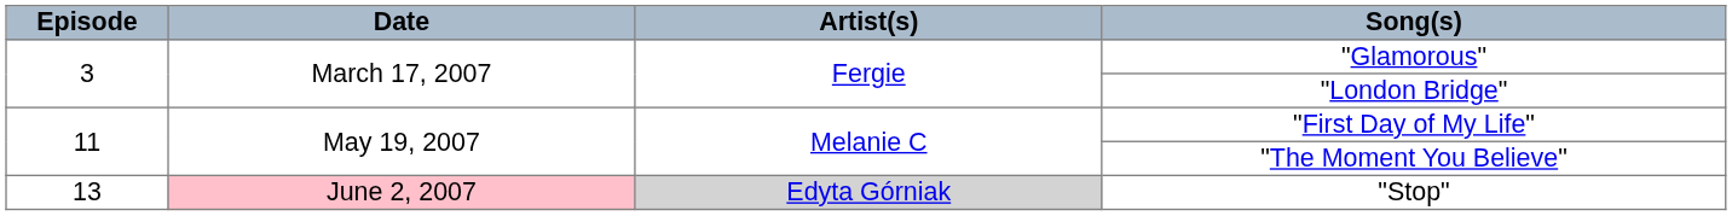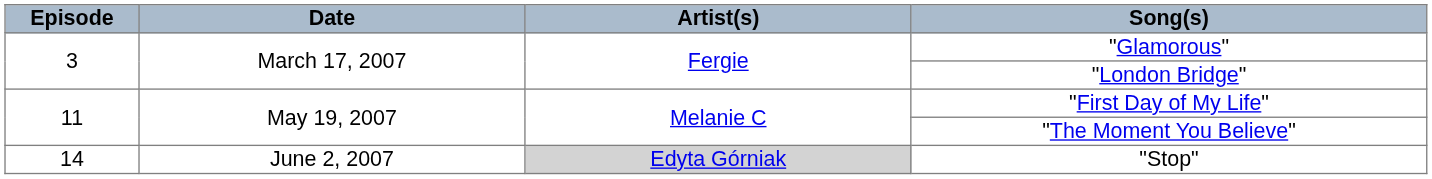 <table style="text-align: center; width: 84%; margin: 0 auto; border-collapse: collapse" border="1" cellpadding="1" cellspacing="1">
 <tr style="background: #ABC">
 <th width="4%">Episode</th>
 <th width="15%">Date</th>
 <th width="15%">Artist(s)</th>
 <th width="20%">Song(s)</th>
 </tr>
 <tr>
 <td rowspan=2>3</td>
 <td rowspan=2>March 17, 2007</td>
 <td rowspan=2><a href='#'>Fergie</a></td>
 <td>"<a href='#'>Glamorous</a>"</td>
 </tr>
 <tr>
 <td>"<a href='#'>London Bridge</a>"</td>
 </tr>
 <tr>
 <td rowspan=2>11</td>
 <td rowspan=2>May 19, 2007</td>
 <td rowspan=2><a href='#'>Melanie C</a></td>
 <td>"<a href='#'>First Day of My Life</a>"</td>
 </tr>
 <tr>
 <td>"<a href='#'>The Moment You Believe</a>"</td>
 </tr>
 <tr>
-<td>13</td>
-<td style="background: pink;">June 2, 2007</td>
+<td>14</td>
+<td>June 2, 2007</td>
 <td style="background: lightgrey;"><a href='#'>Edyta Górniak</a></td>
 <td>"Stop"</td>
 </tr>
 </table>
